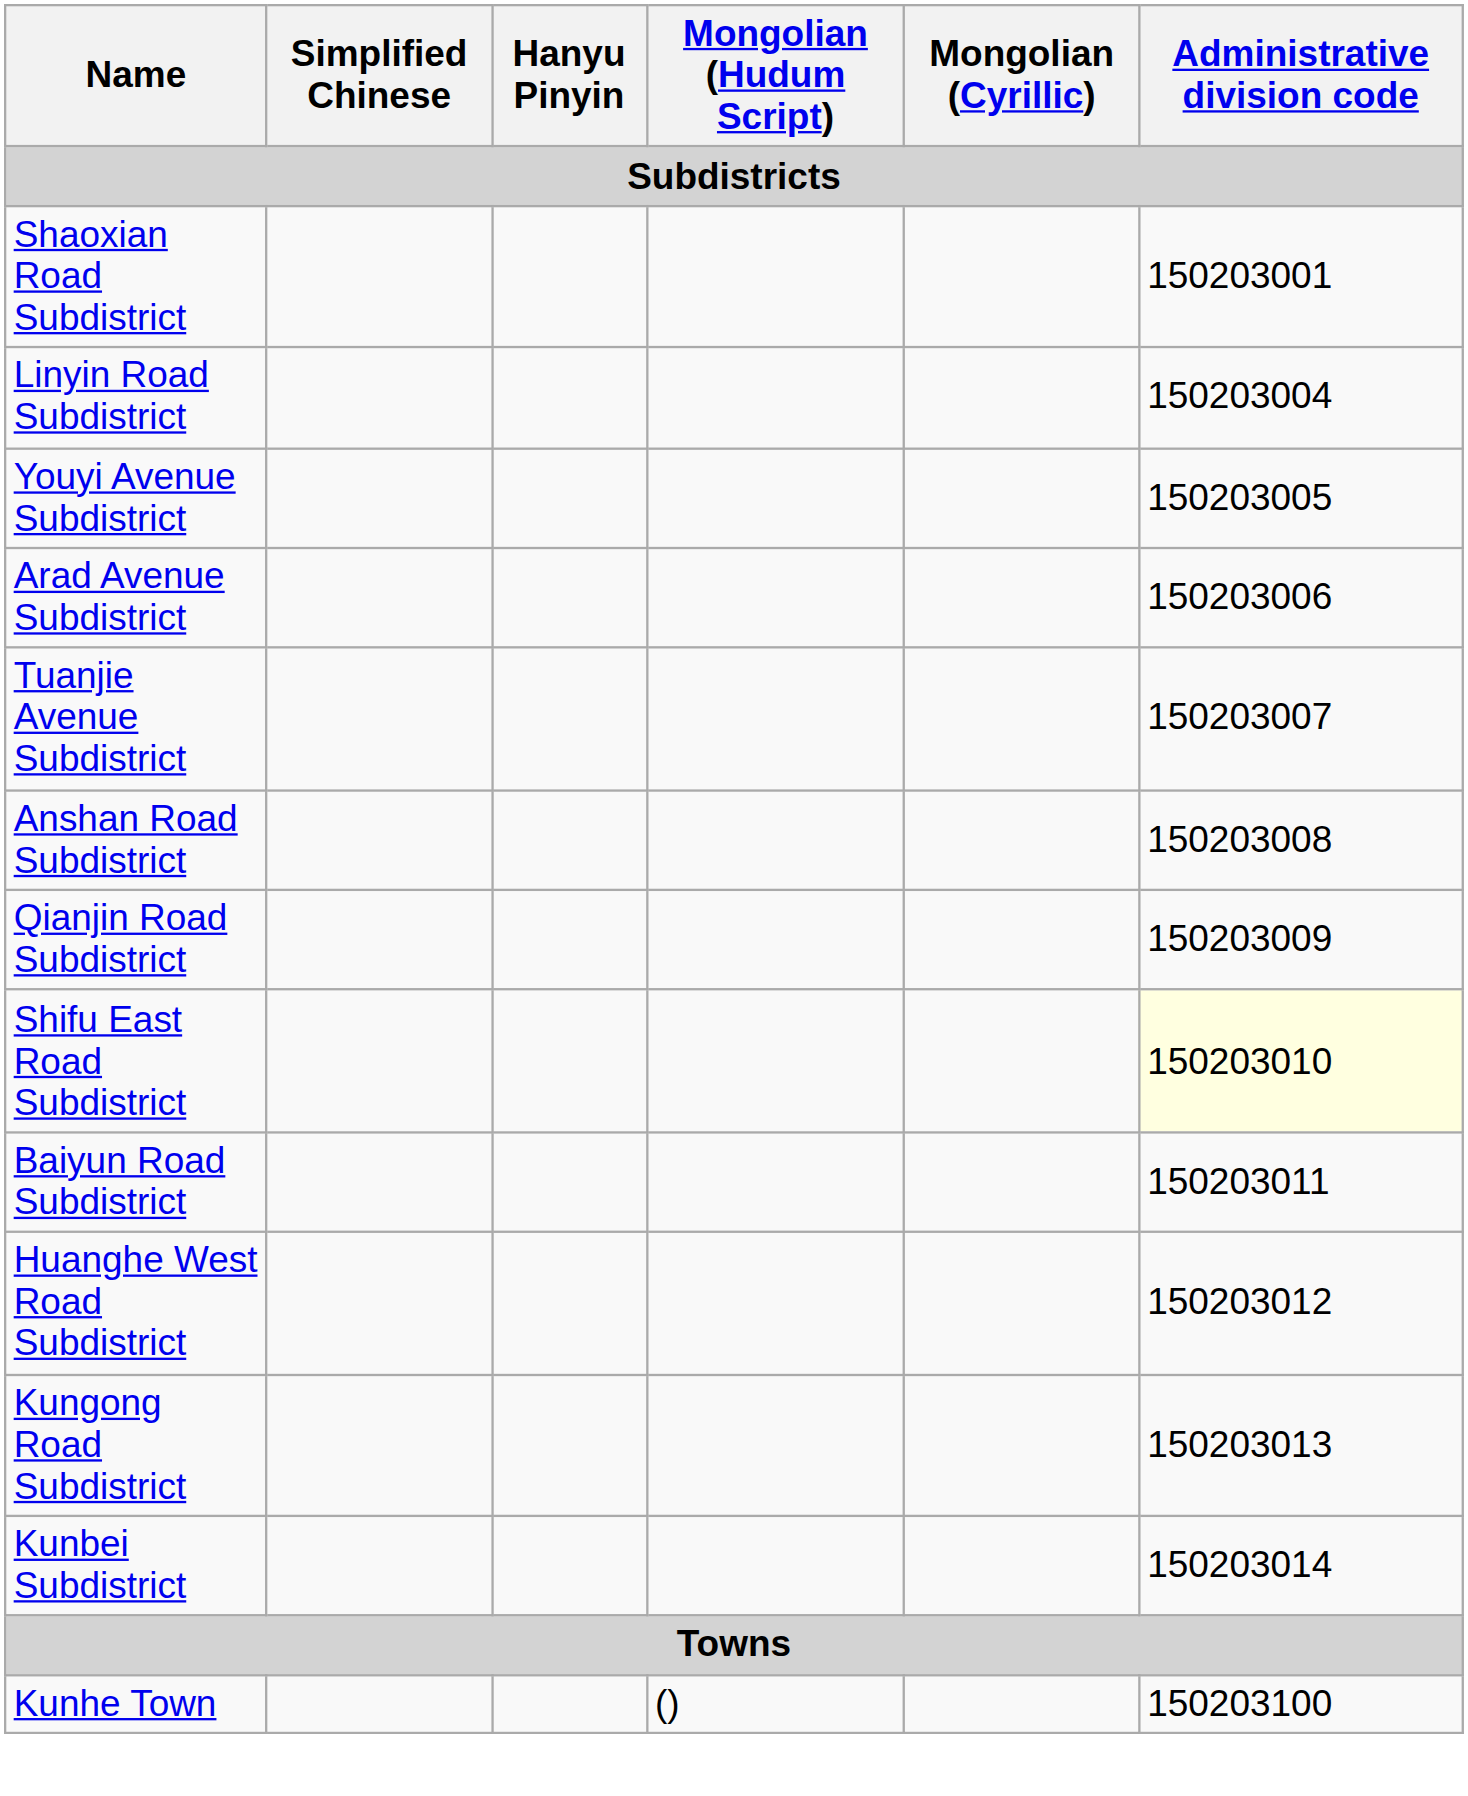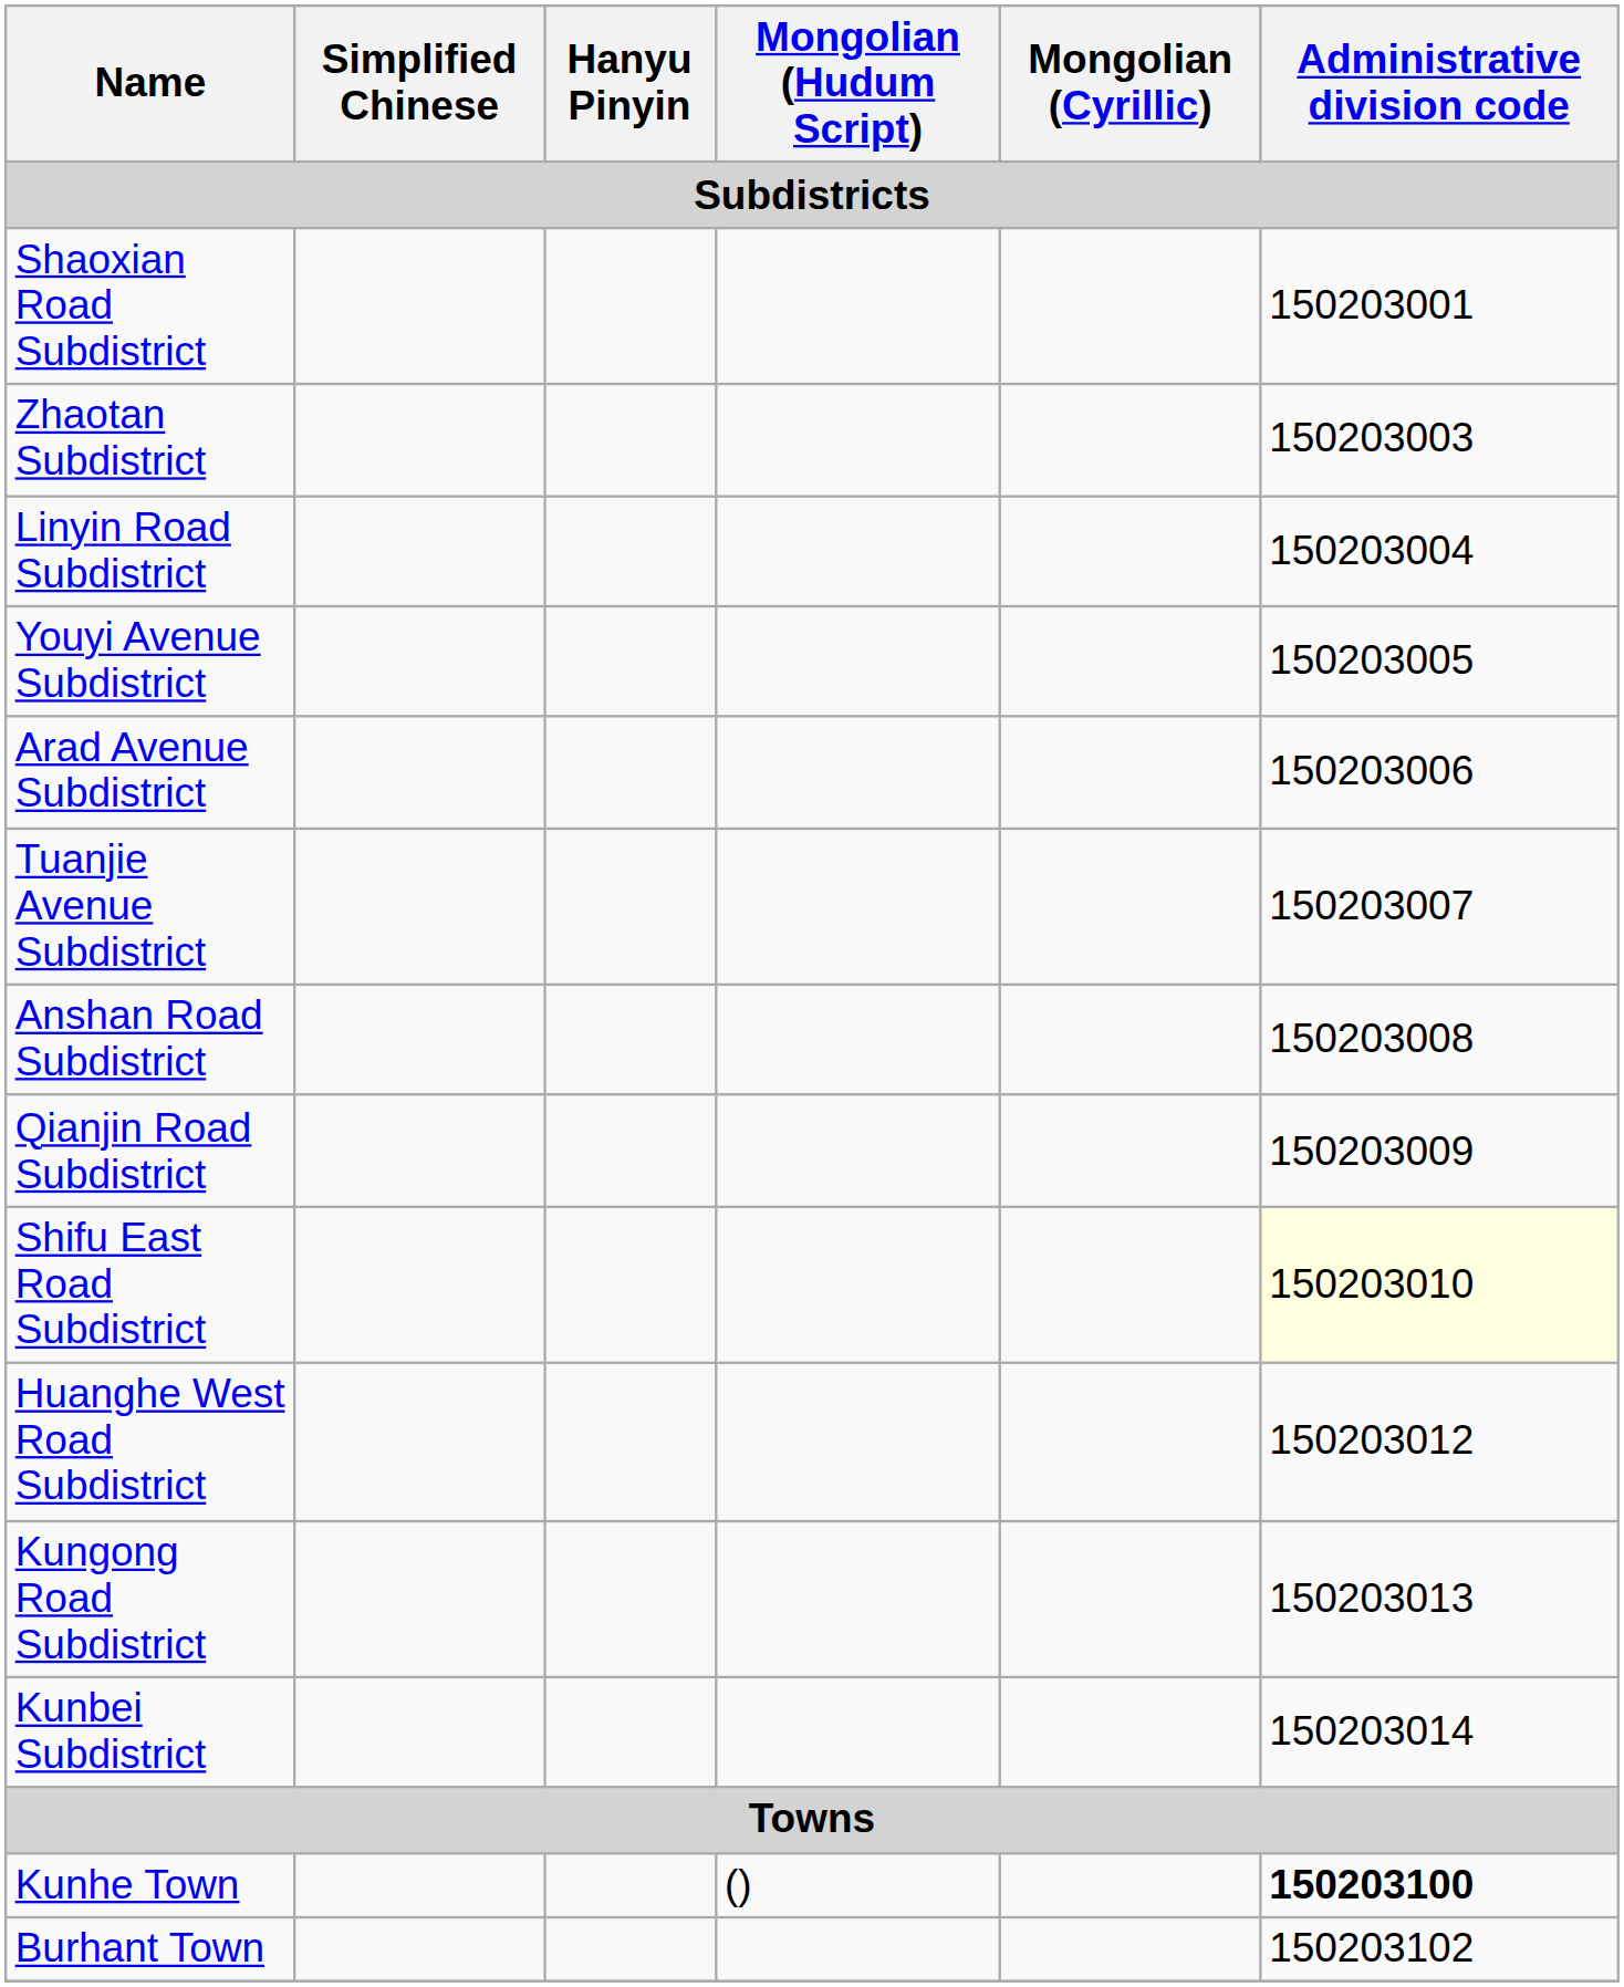 <table class="wikitable" align="center" style="width:50%; border="1">
 <tr>
 <th>Name</th>
 <th>Simplified Chinese</th>
 <th>Hanyu Pinyin</th>
 <th><a href='#'>Mongolian</a> (<a href='#'>Hudum Script</a>)</th>
 <th>Mongolian (<a href='#'>Cyrillic</a>)</th>
 <th><a href='#'>Administrative division code</a></th>
 </tr>
 <tr>
 <td colspan="6"  style="text-align:center; background:#d3d3d3;"><strong>Subdistricts</strong></td>
 </tr>
 <tr --------->
 <td><a href='#'>Shaoxian Road Subdistrict</a></td>
 <td></td>
 <td></td>
 <td></td>
 <td></td>
 <td>150203001</td>
+</tr>
+<tr>
+<td><a href='#'>Zhaotan Subdistrict</a></td>
+<td></td>
+<td></td>
+<td></td>
+<td></td>
+<td>150203003</td>
 </tr>
 <tr>
 <td><a href='#'>Linyin Road Subdistrict</a></td>
 <td></td>
 <td></td>
 <td></td>
 <td></td>
 <td>150203004</td>
 </tr>
 <tr>
 <td><a href='#'>Youyi Avenue Subdistrict</a></td>
 <td></td>
 <td></td>
 <td></td>
 <td></td>
 <td>150203005</td>
 </tr>
 <tr>
 <td><a href='#'>Arad Avenue Subdistrict</a></td>
 <td></td>
 <td></td>
 <td></td>
 <td></td>
 <td>150203006</td>
 </tr>
 <tr>
 <td><a href='#'>Tuanjie Avenue Subdistrict</a></td>
 <td></td>
 <td></td>
 <td></td>
 <td></td>
 <td>150203007</td>
 </tr>
 <tr>
 <td><a href='#'>Anshan Road Subdistrict</a></td>
 <td></td>
 <td></td>
 <td></td>
 <td></td>
 <td>150203008</td>
 </tr>
 <tr>
 <td><a href='#'>Qianjin Road Subdistrict</a></td>
 <td></td>
 <td></td>
 <td></td>
 <td></td>
 <td>150203009</td>
 </tr>
 <tr>
 <td><a href='#'>Shifu East Road Subdistrict</a></td>
 <td></td>
 <td></td>
 <td></td>
 <td></td>
 <td style="background: lightyellow;">150203010</td>
 </tr>
 <tr>
-<td><a href='#'>Baiyun Road Subdistrict</a></td>
-<td></td>
-<td></td>
-<td></td>
-<td></td>
-<td>150203011</td>
-</tr>
-<tr>
 <td><a href='#'>Huanghe West Road Subdistrict</a></td>
 <td></td>
 <td></td>
 <td></td>
 <td></td>
 <td>150203012</td>
 </tr>
 <tr>
 <td><a href='#'>Kungong Road Subdistrict</a></td>
 <td></td>
 <td></td>
 <td></td>
 <td></td>
 <td>150203013</td>
 </tr>
 <tr>
 <td><a href='#'>Kunbei Subdistrict</a></td>
 <td></td>
 <td></td>
 <td></td>
 <td></td>
 <td>150203014</td>
 </tr>
 <tr>
 <td colspan="6"  style="text-align:center; background:#d3d3d3;"><strong>Towns</strong></td>
 </tr>
 <tr --------->
 <td><a href='#'>Kunhe Town</a></td>
 <td></td>
 <td></td>
 <td> ()</td>
 <td></td>
-<td>150203100</td>
+<td><strong>150203100</strong></td>
+</tr>
+<tr>
+<td><a href='#'>Burhant Town</a></td>
+<td></td>
+<td></td>
+<td></td>
+<td></td>
+<td>150203102</td>
 </tr>
 <tr>
 </tr>
 </table>
